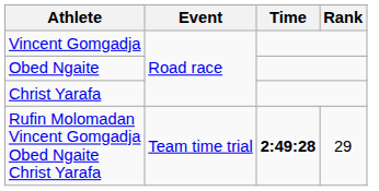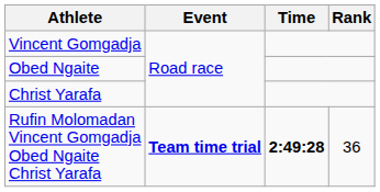 <table class="wikitable" style="font-size:90%">
 <tr>
 <th>Athlete</th>
 <th>Event</th>
 <th>Time</th>
 <th>Rank</th>
 </tr>
 <tr align=center>
 <td align=left><a href='#'>Vincent Gomgadja</a></td>
 <td align=left rowspan=3><a href='#'>Road race</a></td>
 <td colspan=2></td>
 </tr>
 <tr align=center>
 <td align=left><a href='#'>Obed Ngaite</a></td>
 <td colspan=2></td>
 </tr>
 <tr align=center>
 <td align=left><a href='#'>Christ Yarafa</a></td>
 <td colspan=2></td>
 </tr>
 <tr align=center>
 <td align=left><a href='#'>Rufin Molomadan</a><br><a href='#'>Vincent Gomgadja</a><br><a href='#'>Obed Ngaite</a><br><a href='#'>Christ Yarafa</a></td>
-<td align=left><a href='#'>Team time trial</a></td>
+<td align=left><strong><a href='#'>Team time trial</a></strong></td>
 <td><strong>2:49:28</strong></td>
-<td>29</td>
+<td>36</td>
 </tr>
 </table>
